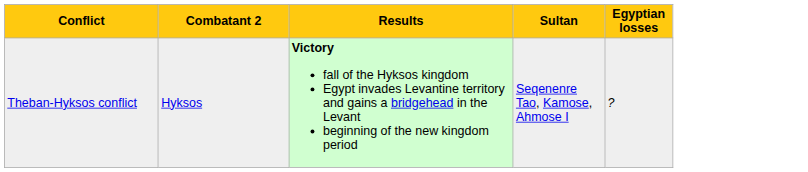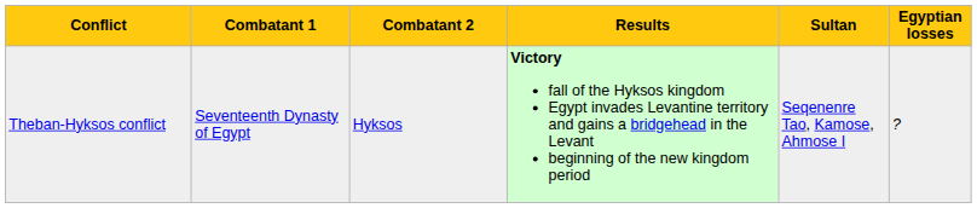 <table class="wikitable">
 <tr>
 <th rowspan="1" style="background:#FFC90F" width="190px"><span>Conflict</span></th>
+<th rowspan="1" style="background:#FFC90F" width="160px"><span>Combatant 1</span></th>
 <th rowspan="1" style="background:#FFC90F" width="160px"><span>Combatant 2</span></th>
 <th rowspan="1" style="background:#FFC90F" width="280px"><span>Results</span></th>
 <th rowspan="1" style="background:#FFC90F" width="110px"><span>Sultan</span></th>
 <th rowspan="1" style="background:#FFC90F" width="80px"><span>Egyptian<br>losses</span></th>
 </tr>
 <tr>
 <td style="background:#efefef"><a href='#'>Theban-Hyksos conflict</a></td>
+<td style="background:#efefef"><a href='#'>Seventeenth Dynasty of Egypt</a></td>
 <td style="background:#efefef"><a href='#'>Hyksos</a></td>
 <td style="background:#D0FFD0"><strong>Victory</strong><br><ul><li>fall of the Hyksos kingdom</li><li>Egypt invades Levantine territory and gains a <a href='#'>bridgehead</a> in the Levant</li><li>beginning of the new kingdom period</li></ul></td>
 <td style="background:#efefef"><a href='#'>Seqenenre Tao</a>, <a href='#'>Kamose</a>, <a href='#'>Ahmose I</a></td>
 <td style="background:#efefef"><em>?</em></td>
 </tr>
 </table>
